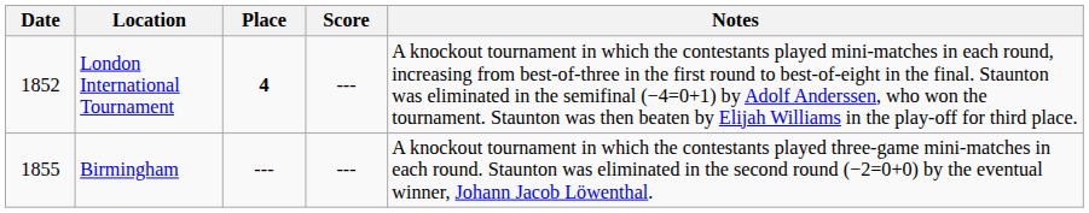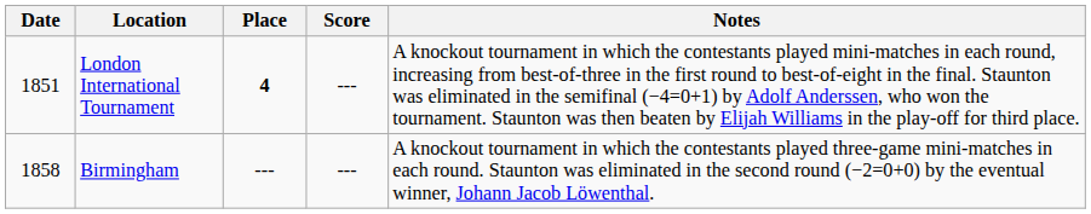 <table class="wikitable sortable" style="text-align:center; margin:1em auto 1em auto;">
 <tr>
 <th style="width:50px;">Date</th>
 <th>Location</th>
 <th style="width:60px;">Place</th>
 <th style="width:60px;">Score</th>
 <th class="unsortable">Notes</th>
 </tr>
 <tr>
-<td>1852</td>
+<td>1851</td>
 <td align=left><a href='#'>London International Tournament</a></td>
 <td><strong>4</strong></td>
 <td>---</td>
 <td align=left>A knockout tournament in which the contestants played mini-matches in each round, increasing from best-of-three in the first round to best-of-eight in the final. Staunton was eliminated in the semifinal (−4=0+1) by <a href='#'>Adolf Anderssen</a>, who won the tournament. Staunton was then beaten by <a href='#'>Elijah Williams</a> in the play-off for third place.</td>
 </tr>
 <tr>
-<td>1855</td>
+<td>1858</td>
 <td align=left><a href='#'>Birmingham</a></td>
 <td>---</td>
 <td>---</td>
 <td align=left>A knockout tournament in which the contestants played three-game mini-matches in each round. Staunton was eliminated in the second round (−2=0+0) by the eventual winner, <a href='#'>Johann Jacob Löwenthal</a>.</td>
 </tr>
 </table>
